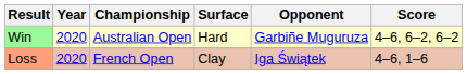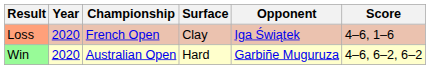 <table class="sortable wikitable">
 <tr>
 <th>Result</th>
 <th>Year</th>
 <th>Championship</th>
 <th>Surface</th>
 <th>Opponent</th>
 <th class="unsortable">Score</th>
 </tr>
+<tr style="background:#ebc2af;">
+<td bgcolor=#ffa07a>Loss</td>
+<td><a href='#'>2020</a></td>
+<td><a href='#'>French Open</a></td>
+<td>Clay</td>
+<td> <a href='#'>Iga Świątek</a></td>
+<td>4–6, 1–6</td>
+</tr>
 <tr style="background:#ffc;">
 <td bgcolor=98FB98>Win</td>
 <td><a href='#'>2020</a></td>
 <td><a href='#'>Australian Open</a></td>
 <td>Hard</td>
 <td> <a href='#'>Garbiñe Muguruza</a></td>
 <td>4–6, 6–2, 6–2</td>
 </tr>
-<tr style="background:#ebc2af;">
-<td bgcolor=#ffa07a>Loss</td>
-<td><a href='#'>2020</a></td>
-<td><a href='#'>French Open</a></td>
-<td>Clay</td>
-<td> <a href='#'>Iga Świątek</a></td>
-<td>4–6, 1–6</td>
-</tr>
 </table>
